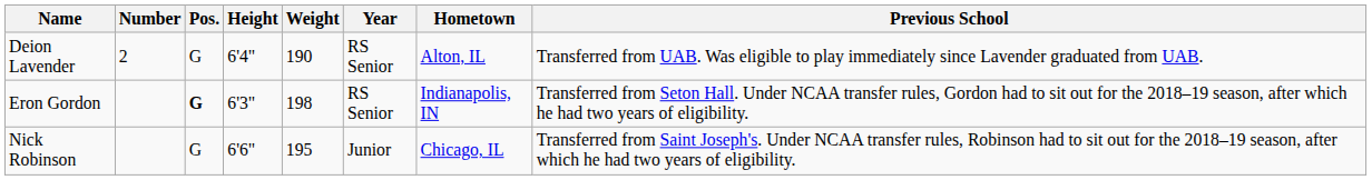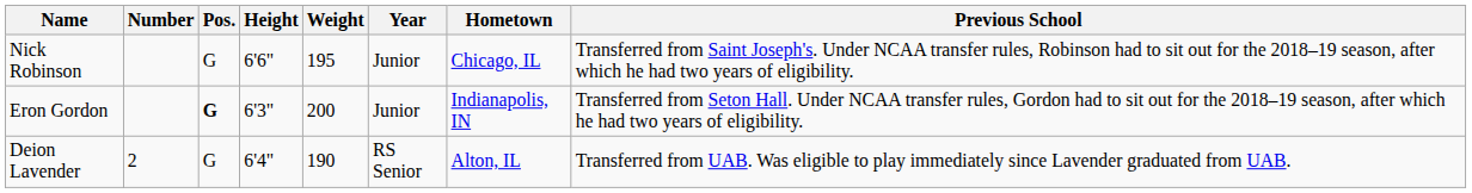 <table class="wikitable sortable" border="1">
 <tr>
 <th>Name</th>
 <th>Number</th>
 <th>Pos.</th>
 <th>Height</th>
 <th>Weight</th>
 <th>Year</th>
 <th>Hometown</th>
 <th class="unsortable">Previous School</th>
 </tr>
 <tr>
+<td>Nick Robinson</td>
+<td></td>
+<td>G</td>
+<td>6'6"</td>
+<td>195</td>
+<td>Junior</td>
+<td><a href='#'>Chicago, IL</a></td>
+<td>Transferred from <a href='#'>Saint Joseph's</a>. Under NCAA transfer rules, Robinson had to sit out for the 2018–19 season, after which he had two years of eligibility.</td>
+</tr>
+<tr>
+<td>Eron Gordon</td>
+<td></td>
+<td><strong>G</strong></td>
+<td>6'3"</td>
+<td>200</td>
+<td>Junior</td>
+<td><a href='#'>Indianapolis, IN</a></td>
+<td>Transferred from <a href='#'>Seton Hall</a>. Under NCAA transfer rules, Gordon had to sit out for the 2018–19 season, after which he had two years of eligibility.</td>
+</tr>
+<tr>
 <td>Deion Lavender</td>
 <td>2</td>
 <td>G</td>
 <td>6'4"</td>
 <td>190</td>
 <td>RS Senior</td>
 <td><a href='#'>Alton, IL</a></td>
 <td>Transferred from <a href='#'>UAB</a>. Was eligible to play immediately since Lavender graduated from <a href='#'>UAB</a>.</td>
 </tr>
-<tr>
-<td>Eron Gordon</td>
-<td></td>
-<td><strong>G</strong></td>
-<td>6'3"</td>
-<td>198</td>
-<td>RS Senior</td>
-<td><a href='#'>Indianapolis, IN</a></td>
-<td>Transferred from <a href='#'>Seton Hall</a>. Under NCAA transfer rules, Gordon had to sit out for the 2018–19 season, after which he had two years of eligibility.</td>
-</tr>
-<tr>
-<td>Nick Robinson</td>
-<td></td>
-<td>G</td>
-<td>6'6"</td>
-<td>195</td>
-<td>Junior</td>
-<td><a href='#'>Chicago, IL</a></td>
-<td>Transferred from <a href='#'>Saint Joseph's</a>. Under NCAA transfer rules, Robinson had to sit out for the 2018–19 season, after which he had two years of eligibility.</td>
-</tr>
 </table>
